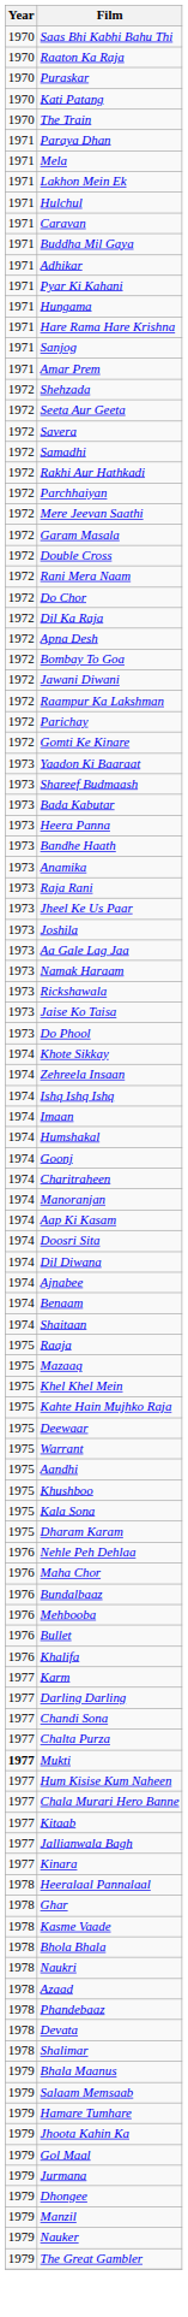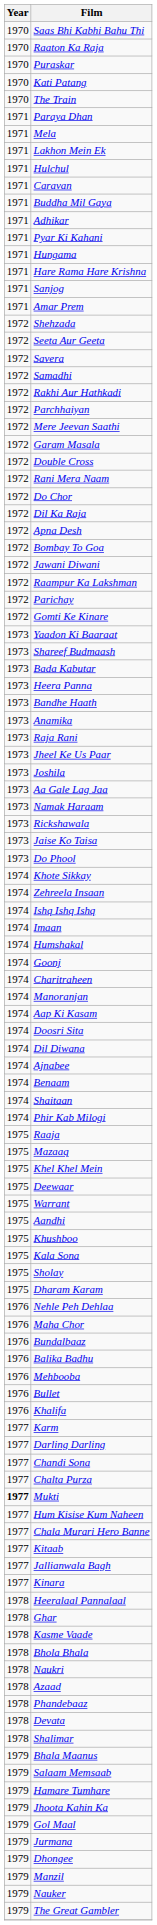 <table class="wikitable sortable">
 <tr>
 <th>Year</th>
 <th>Film</th>
 </tr>
 <tr>
 <td>1970</td>
 <td><em><a href='#'>Saas Bhi Kabhi Bahu Thi</a></em></td>
 </tr>
 <tr>
 <td>1970</td>
 <td><em><a href='#'>Raaton Ka Raja</a></em></td>
 </tr>
 <tr>
 <td>1970</td>
 <td><em><a href='#'>Puraskar</a></em></td>
 </tr>
 <tr>
 <td>1970</td>
 <td><em><a href='#'>Kati Patang</a></em></td>
 </tr>
 <tr>
 <td>1970</td>
 <td><em><a href='#'>The Train</a></em></td>
 </tr>
 <tr>
 <td>1971</td>
 <td><em><a href='#'>Paraya Dhan</a></em></td>
 </tr>
 <tr>
 <td>1971</td>
 <td><em><a href='#'>Mela</a></em></td>
 </tr>
 <tr>
 <td>1971</td>
 <td><em><a href='#'>Lakhon Mein Ek</a></em></td>
 </tr>
 <tr>
 <td>1971</td>
 <td><em><a href='#'>Hulchul</a></em></td>
 </tr>
 <tr>
 <td>1971</td>
 <td><em><a href='#'>Caravan</a></em></td>
 </tr>
 <tr>
 <td>1971</td>
 <td><em><a href='#'>Buddha Mil Gaya</a></em></td>
 </tr>
 <tr>
 <td>1971</td>
 <td><em><a href='#'>Adhikar</a></em></td>
 </tr>
 <tr>
 <td>1971</td>
 <td><em><a href='#'>Pyar Ki Kahani</a></em></td>
 </tr>
 <tr>
 <td>1971</td>
 <td><em><a href='#'>Hungama</a></em></td>
 </tr>
 <tr>
 <td>1971</td>
 <td><em><a href='#'>Hare Rama Hare Krishna</a></em></td>
 </tr>
 <tr>
 <td>1971</td>
 <td><em><a href='#'>Sanjog</a></em></td>
 </tr>
 <tr>
 <td>1971</td>
 <td><em><a href='#'>Amar Prem</a></em></td>
 </tr>
 <tr>
 <td>1972</td>
 <td><em><a href='#'>Shehzada</a></em></td>
 </tr>
 <tr>
 <td>1972</td>
 <td><em><a href='#'>Seeta Aur Geeta</a></em></td>
 </tr>
 <tr>
 <td>1972</td>
 <td><em><a href='#'>Savera</a></em></td>
 </tr>
 <tr>
 <td>1972</td>
 <td><em><a href='#'>Samadhi</a></em></td>
 </tr>
 <tr>
 <td>1972</td>
 <td><em><a href='#'>Rakhi Aur Hathkadi</a></em></td>
 </tr>
 <tr>
 <td>1972</td>
 <td><em><a href='#'>Parchhaiyan</a></em></td>
 </tr>
 <tr>
 <td>1972</td>
 <td><em><a href='#'>Mere Jeevan Saathi</a></em></td>
 </tr>
 <tr>
 <td>1972</td>
 <td><em><a href='#'>Garam Masala</a></em></td>
 </tr>
 <tr>
 <td>1972</td>
 <td><em><a href='#'>Double Cross</a></em></td>
 </tr>
 <tr>
 <td>1972</td>
 <td><em><a href='#'>Rani Mera Naam</a></em></td>
 </tr>
 <tr>
 <td>1972</td>
 <td><em><a href='#'>Do Chor</a></em></td>
 </tr>
 <tr>
 <td>1972</td>
 <td><em><a href='#'>Dil Ka Raja</a></em></td>
 </tr>
 <tr>
 <td>1972</td>
 <td><em><a href='#'>Apna Desh</a></em></td>
 </tr>
 <tr>
 <td>1972</td>
 <td><em><a href='#'>Bombay To Goa</a></em></td>
 </tr>
 <tr>
 <td>1972</td>
 <td><em><a href='#'>Jawani Diwani</a></em></td>
 </tr>
 <tr>
 <td>1972</td>
 <td><em><a href='#'>Raampur Ka Lakshman</a></em></td>
 </tr>
 <tr>
 <td>1972</td>
 <td><em><a href='#'>Parichay</a></em></td>
 </tr>
 <tr>
 <td>1972</td>
 <td><em><a href='#'>Gomti Ke Kinare</a></em></td>
 </tr>
 <tr 1973.     Mere jeevan saathi>
 <td>1973</td>
 <td><em><a href='#'>Yaadon Ki Baaraat</a></em></td>
 </tr>
 <tr>
 <td>1973</td>
 <td><em><a href='#'>Shareef Budmaash</a></em></td>
 </tr>
 <tr>
 <td>1973</td>
 <td><em><a href='#'>Bada Kabutar</a></em></td>
 </tr>
 <tr>
 <td>1973</td>
 <td><em><a href='#'>Heera Panna</a></em></td>
 </tr>
 <tr>
 <td>1973</td>
 <td><em><a href='#'>Bandhe Haath</a></em></td>
 </tr>
 <tr>
 <td>1973</td>
 <td><em><a href='#'>Anamika</a></em></td>
 </tr>
 <tr>
 <td>1973</td>
 <td><em><a href='#'>Raja Rani</a></em></td>
 </tr>
 <tr>
 <td>1973</td>
 <td><em><a href='#'>Jheel Ke Us Paar</a></em></td>
 </tr>
 <tr>
 <td>1973</td>
 <td><em><a href='#'>Joshila</a></em></td>
 </tr>
 <tr>
 <td>1973</td>
 <td><em><a href='#'>Aa Gale Lag Jaa</a></em></td>
 </tr>
 <tr>
 <td>1973</td>
 <td><em><a href='#'>Namak Haraam</a></em></td>
 </tr>
 <tr>
 <td>1973</td>
 <td><em><a href='#'>Rickshawala</a></em></td>
 </tr>
 <tr>
 <td>1973</td>
 <td><em><a href='#'>Jaise Ko Taisa</a></em></td>
 </tr>
 <tr>
 <td>1973</td>
 <td><em><a href='#'>Do Phool</a></em></td>
 </tr>
 <tr>
 <td>1974</td>
 <td><em><a href='#'>Khote Sikkay</a></em></td>
 </tr>
 <tr>
 <td>1974</td>
 <td><em><a href='#'>Zehreela Insaan</a></em></td>
 </tr>
 <tr>
 <td>1974</td>
 <td><em><a href='#'>Ishq Ishq Ishq</a></em></td>
 </tr>
 <tr>
 <td>1974</td>
 <td><em><a href='#'>Imaan</a></em></td>
 </tr>
 <tr>
 <td>1974</td>
 <td><em><a href='#'>Humshakal</a></em></td>
 </tr>
 <tr>
 <td>1974</td>
 <td><em><a href='#'>Goonj</a></em></td>
 </tr>
 <tr>
 <td>1974</td>
 <td><em><a href='#'>Charitraheen</a></em></td>
 </tr>
 <tr>
 <td>1974</td>
 <td><em><a href='#'>Manoranjan</a></em></td>
 </tr>
 <tr>
 <td>1974</td>
 <td><em><a href='#'>Aap Ki Kasam</a></em></td>
 </tr>
 <tr>
 <td>1974</td>
 <td><em><a href='#'>Doosri Sita</a></em></td>
 </tr>
 <tr>
 <td>1974</td>
 <td><em><a href='#'>Dil Diwana</a></em></td>
 </tr>
 <tr>
 <td>1974</td>
 <td><em><a href='#'>Ajnabee</a></em></td>
 </tr>
 <tr>
 <td>1974</td>
 <td><em><a href='#'>Benaam</a></em></td>
 </tr>
 <tr>
 <td>1974</td>
 <td><em><a href='#'>Shaitaan</a></em></td>
 </tr>
+<tr>
+<td>1974</td>
+<td><em><a href='#'>Phir Kab Milogi</a></em></td>
+</tr>
 <tr 1974-‘ Madhosh>
 <td>1975</td>
 <td><em><a href='#'>Raaja</a></em></td>
 </tr>
 <tr>
 <td>1975</td>
 <td><em><a href='#'>Mazaaq</a></em></td>
 </tr>
 <tr>
 <td>1975</td>
 <td><em><a href='#'>Khel Khel Mein</a></em></td>
-</tr>
-<tr>
-<td>1975</td>
-<td><em><a href='#'>Kahte Hain Mujhko Raja</a></em></td>
 </tr>
 <tr>
 <td>1975</td>
 <td><em><a href='#'>Deewaar</a></em></td>
 </tr>
 <tr>
 <td>1975</td>
 <td><em><a href='#'>Warrant</a></em></td>
 </tr>
 <tr>
 <td>1975</td>
 <td><em><a href='#'>Aandhi</a></em></td>
 </tr>
 <tr>
 <td>1975</td>
 <td><em><a href='#'>Khushboo</a></em></td>
 </tr>
 <tr>
 <td>1975</td>
 <td><em><a href='#'>Kala Sona</a></em></td>
 </tr>
 <tr>
 <td>1975</td>
+<td><em><a href='#'>Sholay</a></em></td>
+</tr>
+<tr>
+<td>1975</td>
 <td><em><a href='#'>Dharam Karam</a></em></td>
 </tr>
 <tr>
 <td>1976</td>
 <td><em><a href='#'>Nehle Peh Dehlaa</a></em></td>
 </tr>
 <tr>
 <td>1976</td>
 <td><em><a href='#'>Maha Chor</a></em></td>
 </tr>
 <tr>
 <td>1976</td>
 <td><em><a href='#'>Bundalbaaz</a></em></td>
+</tr>
+<tr>
+<td>1976</td>
+<td><em><a href='#'>Balika Badhu</a></em></td>
 </tr>
 <tr>
 <td>1976</td>
 <td><em><a href='#'>Mehbooba</a></em></td>
 </tr>
 <tr>
 <td>1976</td>
 <td><em><a href='#'>Bullet</a></em></td>
 </tr>
 <tr>
 <td>1976</td>
 <td><em><a href='#'>Khalifa</a></em></td>
 </tr>
 <tr>
 <td>1977</td>
 <td><em><a href='#'>Karm</a></em></td>
 </tr>
 <tr>
 <td>1977</td>
 <td><em><a href='#'>Darling Darling</a></em></td>
 </tr>
 <tr>
 <td>1977</td>
 <td><em><a href='#'>Chandi Sona</a></em></td>
 </tr>
 <tr>
 <td>1977</td>
 <td><em><a href='#'>Chalta Purza</a></em></td>
 </tr>
 <tr>
 <td><strong>1977</strong></td>
 <td><em><a href='#'>Mukti</a></em></td>
 </tr>
 <tr>
 <td>1977</td>
 <td><em><a href='#'>Hum Kisise Kum Naheen</a></em></td>
 </tr>
 <tr>
 <td>1977</td>
 <td><em><a href='#'>Chala Murari Hero Banne</a></em></td>
 </tr>
 <tr>
 <td>1977</td>
 <td><em><a href='#'>Kitaab</a></em></td>
 </tr>
 <tr>
 <td>1977</td>
 <td><em><a href='#'>Jallianwala Bagh</a></em></td>
 </tr>
 <tr>
 <td>1977</td>
 <td><em><a href='#'>Kinara</a></em></td>
 </tr>
 <tr>
 <td>1978</td>
 <td><em><a href='#'>Heeralaal Pannalaal</a></em></td>
 </tr>
 <tr>
 <td>1978</td>
 <td><em><a href='#'>Ghar</a></em></td>
 </tr>
 <tr>
 <td>1978</td>
 <td><em><a href='#'>Kasme Vaade</a></em></td>
 </tr>
 <tr>
 <td>1978</td>
 <td><em><a href='#'>Bhola Bhala</a></em></td>
 </tr>
 <tr>
 <td>1978</td>
 <td><em><a href='#'>Naukri</a></em></td>
 </tr>
 <tr>
 <td>1978</td>
 <td><em><a href='#'>Azaad</a></em></td>
 </tr>
 <tr>
 <td>1978</td>
 <td><em><a href='#'>Phandebaaz</a></em></td>
 </tr>
 <tr>
 <td>1978</td>
 <td><em><a href='#'>Devata</a></em></td>
 </tr>
 <tr>
 <td>1978</td>
 <td><em><a href='#'>Shalimar</a></em></td>
 </tr>
 <tr>
 <td>1979</td>
 <td><em><a href='#'>Bhala Maanus</a></em></td>
 </tr>
 <tr>
 <td>1979</td>
 <td><em><a href='#'>Salaam Memsaab</a></em></td>
 </tr>
 <tr>
 <td>1979</td>
 <td><em><a href='#'>Hamare Tumhare</a></em></td>
 </tr>
 <tr>
 <td>1979</td>
 <td><em><a href='#'>Jhoota Kahin Ka</a></em></td>
 </tr>
 <tr>
 <td>1979</td>
 <td><em><a href='#'>Gol Maal</a></em></td>
 </tr>
 <tr>
 <td>1979</td>
 <td><em><a href='#'>Jurmana</a></em></td>
 </tr>
 <tr>
 <td>1979</td>
 <td><em><a href='#'>Dhongee</a></em></td>
 </tr>
 <tr>
 <td>1979</td>
 <td><em><a href='#'>Manzil</a></em></td>
 </tr>
 <tr>
 <td>1979</td>
 <td><em><a href='#'>Nauker</a></em></td>
 </tr>
 <tr>
 <td>1979</td>
 <td><em><a href='#'>The Great Gambler</a></em></td>
 </tr>
 <tr>
 </tr>
 </table>
